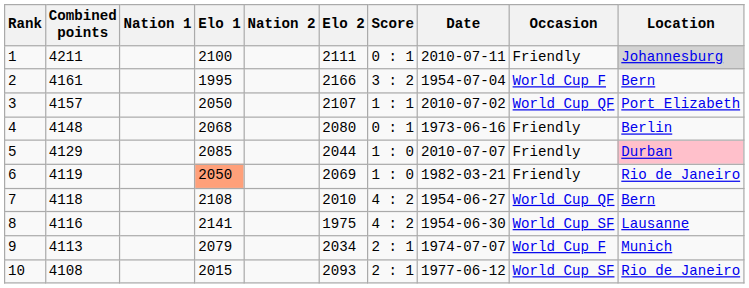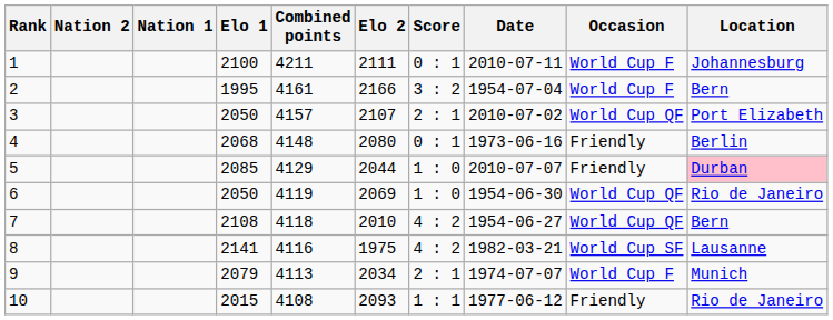 <table class="wikitable" style="font-size: 90%;">
 <tr>
 <th>Rank</th>
-<th>Combined<br>points</th>
+<th>Nation 2</th>
 <th>Nation 1</th>
 <th>Elo 1</th>
-<th>Nation 2</th>
+<th>Combined<br>points</th>
 <th>Elo 2</th>
 <th>Score</th>
 <th>Date</th>
 <th>Occasion</th>
 <th>Location</th>
 </tr>
 <tr>
 <td>1</td>
-<td>4211</td>
+<td></td>
 <td></td>
 <td>2100</td>
-<td></td>
+<td>4211</td>
 <td>2111</td>
 <td align=center>0 : 1</td>
 <td>2010-07-11</td>
-<td>Friendly</td>
-<td style="background: lightgrey;"> <a href='#'>Johannesburg</a></td>
+<td><a href='#'>World Cup F</a></td>
+<td> <a href='#'>Johannesburg</a></td>
 </tr>
 <tr>
 <td>2</td>
-<td>4161</td>
+<td></td>
 <td></td>
 <td>1995</td>
-<td></td>
+<td>4161</td>
 <td>2166</td>
 <td align=center>3 : 2</td>
 <td>1954-07-04</td>
 <td><a href='#'>World Cup F</a></td>
 <td> <a href='#'>Bern</a></td>
 </tr>
 <tr>
 <td>3</td>
-<td>4157</td>
+<td></td>
 <td></td>
 <td>2050</td>
-<td></td>
+<td>4157</td>
 <td>2107</td>
-<td align=center>1 : 1</td>
+<td align=center>2 : 1</td>
 <td>2010-07-02</td>
 <td><a href='#'>World Cup QF</a></td>
 <td> <a href='#'>Port Elizabeth</a></td>
 </tr>
 <tr>
 <td>4</td>
-<td>4148</td>
+<td></td>
 <td></td>
 <td>2068</td>
-<td></td>
+<td>4148</td>
 <td>2080</td>
 <td align=center>0 : 1</td>
 <td>1973-06-16</td>
 <td>Friendly</td>
 <td> <a href='#'>Berlin</a></td>
 </tr>
 <tr>
 <td>5</td>
-<td>4129</td>
+<td></td>
 <td></td>
 <td>2085</td>
-<td></td>
+<td>4129</td>
 <td>2044</td>
 <td align=center>1 : 0</td>
 <td>2010-07-07</td>
 <td>Friendly</td>
 <td style="background: pink;"> <a href='#'>Durban</a></td>
 </tr>
 <tr>
 <td>6</td>
+<td></td>
+<td></td>
+<td>2050</td>
 <td>4119</td>
-<td></td>
-<td style="background: lightsalmon;">2050</td>
-<td></td>
 <td>2069</td>
 <td align=center>1 : 0</td>
-<td>1982-03-21</td>
-<td>Friendly</td>
+<td>1954-06-30</td>
+<td><a href='#'>World Cup QF</a></td>
 <td> <a href='#'>Rio de Janeiro</a></td>
 </tr>
 <tr>
 <td>7</td>
-<td>4118</td>
+<td></td>
 <td></td>
 <td>2108</td>
-<td></td>
+<td>4118</td>
 <td>2010</td>
 <td align=center>4 : 2</td>
 <td>1954-06-27</td>
 <td><a href='#'>World Cup QF</a></td>
 <td> <a href='#'>Bern</a></td>
 </tr>
 <tr>
 <td>8</td>
-<td>4116</td>
+<td></td>
 <td></td>
 <td>2141</td>
-<td></td>
+<td>4116</td>
 <td>1975</td>
 <td align=center>4 : 2</td>
-<td>1954-06-30</td>
+<td>1982-03-21</td>
 <td><a href='#'>World Cup SF</a></td>
 <td> <a href='#'>Lausanne</a></td>
 </tr>
 <tr>
 <td>9</td>
-<td>4113</td>
+<td></td>
 <td></td>
 <td>2079</td>
-<td></td>
+<td>4113</td>
 <td>2034</td>
 <td align=center>2 : 1</td>
 <td>1974-07-07</td>
 <td><a href='#'>World Cup F</a></td>
 <td> <a href='#'>Munich</a></td>
 </tr>
 <tr>
 <td>10</td>
-<td>4108</td>
+<td></td>
 <td></td>
 <td>2015</td>
-<td></td>
+<td>4108</td>
 <td>2093</td>
-<td align=center>2 : 1</td>
+<td align=center>1 : 1</td>
 <td>1977-06-12</td>
-<td><a href='#'>World Cup SF</a></td>
+<td>Friendly</td>
 <td> <a href='#'>Rio de Janeiro</a></td>
 </tr>
 </table>
